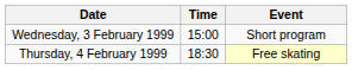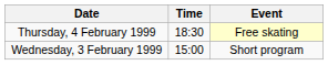 <table class = "wikitable" style="text-align:center;">
 <tr>
 <th width=220>Date</th>
 <th width=50>Time</th>
 <th width=150>Event</th>
 </tr>
 <tr>
+<td>Thursday, 4 February 1999</td>
+<td>18:30</td>
+<td bgcolor=ffffcc>Free skating</td>
+</tr>
+<tr>
 <td>Wednesday, 3 February 1999</td>
 <td>15:00</td>
 <td>Short program</td>
 </tr>
-<tr>
-<td>Thursday, 4 February 1999</td>
-<td>18:30</td>
-<td bgcolor=ffffcc>Free skating</td>
-</tr>
 </table>
